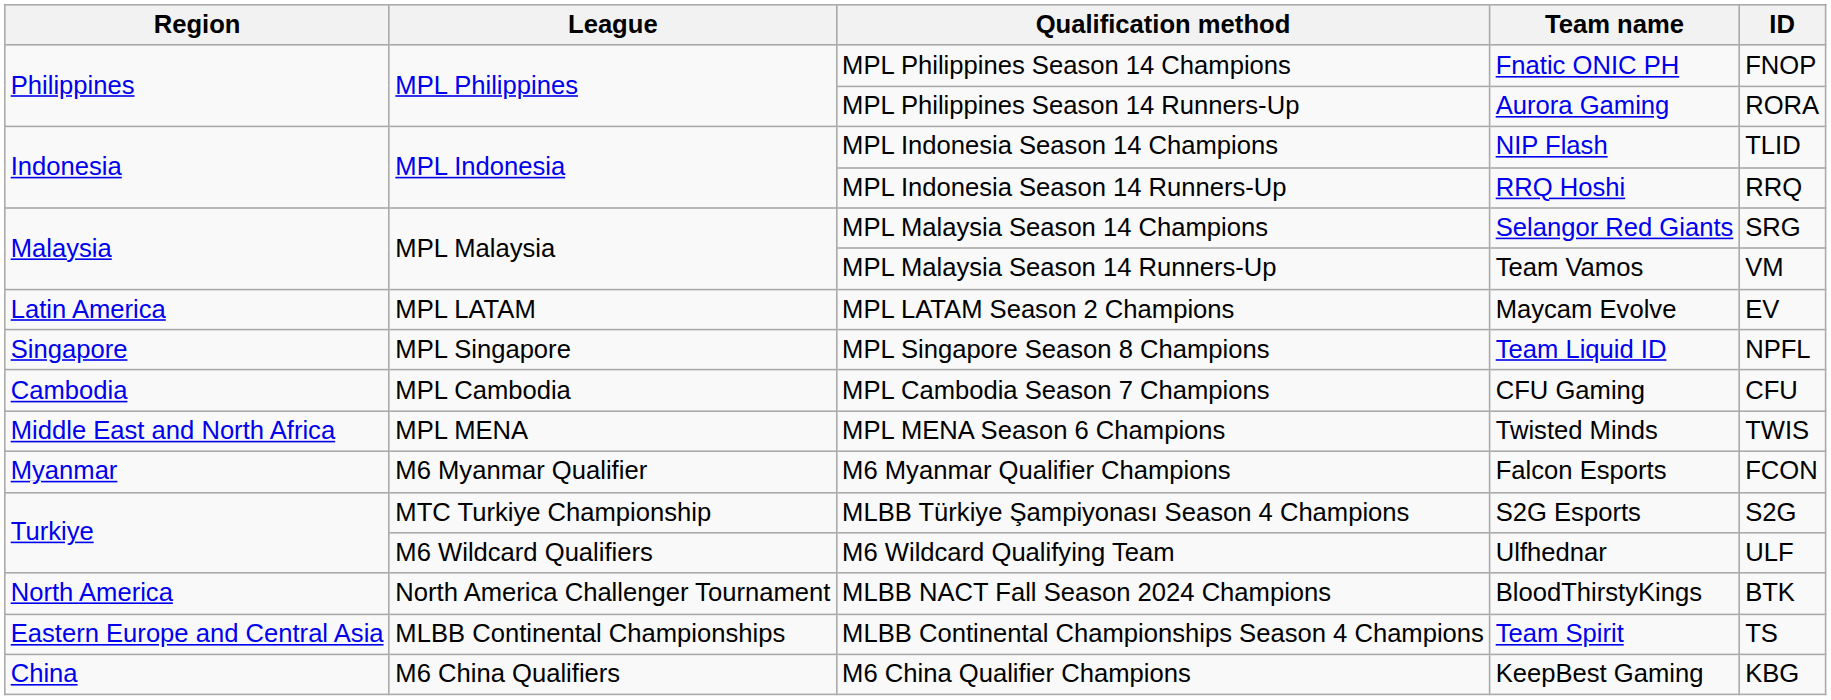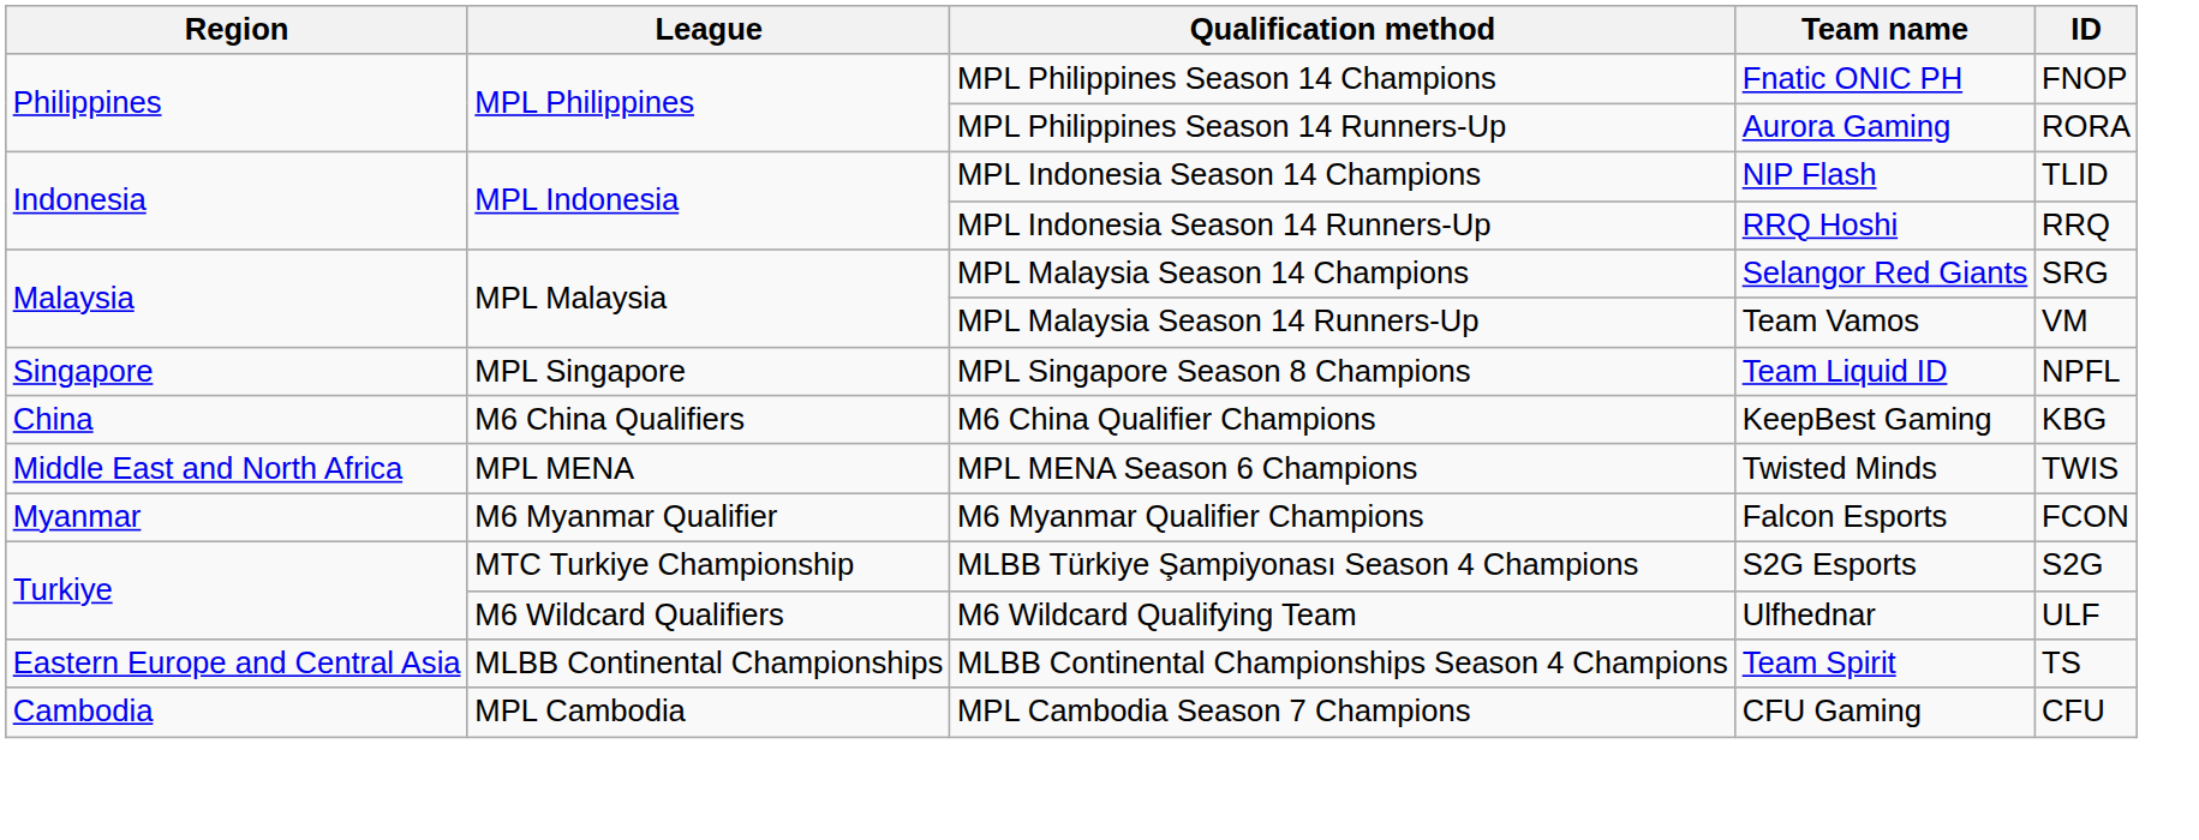 <table class="wikitable sortable">
 <tr>
 <th>Region</th>
 <th>League</th>
 <th>Qualification method</th>
 <th>Team name</th>
 <th>ID</th>
 </tr>
 <tr>
 <td rowspan="2"><a href='#'>Philippines</a></td>
 <td rowspan="2"><a href='#'>MPL Philippines</a></td>
 <td>MPL Philippines Season 14 Champions</td>
 <td> <a href='#'>Fnatic ONIC PH</a></td>
 <td>FNOP</td>
 </tr>
 <tr>
 <td>MPL Philippines Season 14 Runners-Up</td>
 <td> <a href='#'>Aurora Gaming</a></td>
 <td>RORA</td>
 </tr>
 <tr>
 <td rowspan="2"><a href='#'>Indonesia</a></td>
 <td rowspan="2"><a href='#'>MPL Indonesia</a></td>
 <td>MPL Indonesia Season 14 Champions</td>
 <td> <a href='#'>NIP Flash</a></td>
 <td>TLID</td>
 </tr>
 <tr>
 <td>MPL Indonesia Season 14 Runners-Up</td>
 <td> <a href='#'>RRQ Hoshi</a></td>
 <td>RRQ</td>
 </tr>
 <tr>
 <td rowspan="2"><a href='#'>Malaysia</a></td>
 <td rowspan="2">MPL Malaysia</td>
 <td>MPL Malaysia Season 14 Champions</td>
 <td> <a href='#'>Selangor Red Giants</a></td>
 <td>SRG</td>
 </tr>
 <tr>
 <td>MPL Malaysia Season 14 Runners-Up</td>
 <td> Team Vamos</td>
 <td>VM</td>
 </tr>
 <tr>
-<td><a href='#'>Latin America</a></td>
-<td>MPL LATAM</td>
-<td>MPL LATAM Season 2 Champions</td>
-<td> Maycam Evolve</td>
-<td>EV</td>
-</tr>
-<tr>
 <td><a href='#'>Singapore</a></td>
 <td>MPL Singapore</td>
 <td>MPL Singapore Season 8 Champions</td>
 <td> <a href='#'>Team Liquid ID</a></td>
 <td>NPFL</td>
 </tr>
 <tr>
-<td><a href='#'>Cambodia</a></td>
-<td>MPL Cambodia</td>
-<td>MPL Cambodia Season 7 Champions</td>
-<td> CFU Gaming</td>
-<td>CFU</td>
+<td><a href='#'>China</a></td>
+<td>M6 China Qualifiers</td>
+<td>M6 China Qualifier Champions</td>
+<td> KeepBest Gaming</td>
+<td>KBG</td>
 </tr>
 <tr>
 <td><a href='#'>Middle East and North Africa</a></td>
 <td>MPL MENA</td>
 <td>MPL MENA Season 6 Champions</td>
 <td> Twisted Minds</td>
 <td>TWIS</td>
 </tr>
 <tr>
 <td><a href='#'>Myanmar</a></td>
 <td>M6 Myanmar Qualifier</td>
 <td>M6 Myanmar Qualifier Champions</td>
 <td> Falcon Esports</td>
 <td>FCON</td>
 </tr>
 <tr>
 <td rowspan="2"><a href='#'>Turkiye</a></td>
 <td>MTC Turkiye Championship</td>
 <td>MLBB Türkiye Şampiyonası Season 4 Champions</td>
 <td> S2G Esports</td>
 <td>S2G</td>
 </tr>
 <tr>
 <td>M6 Wildcard Qualifiers</td>
 <td>M6 Wildcard Qualifying Team</td>
 <td> Ulfhednar</td>
 <td>ULF</td>
 </tr>
 <tr>
-<td><a href='#'>North America</a></td>
-<td>North America Challenger Tournament</td>
-<td>MLBB NACT Fall Season 2024 Champions</td>
-<td> BloodThirstyKings</td>
-<td>BTK</td>
-</tr>
-<tr>
 <td><a href='#'>Eastern Europe and Central Asia</a></td>
 <td>MLBB Continental Championships</td>
 <td>MLBB Continental Championships Season 4 Champions</td>
 <td> <a href='#'>Team Spirit</a></td>
 <td>TS</td>
 </tr>
 <tr>
-<td><a href='#'>China</a></td>
-<td>M6 China Qualifiers</td>
-<td>M6 China Qualifier Champions</td>
-<td> KeepBest Gaming</td>
-<td>KBG</td>
+<td><a href='#'>Cambodia</a></td>
+<td>MPL Cambodia</td>
+<td>MPL Cambodia Season 7 Champions</td>
+<td> CFU Gaming</td>
+<td>CFU</td>
 </tr>
 </table>
